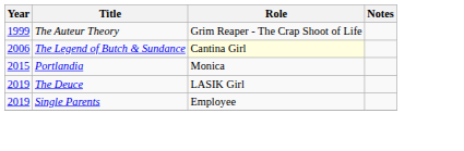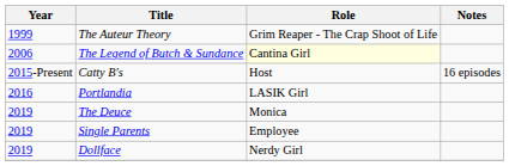 <table class="wikitable sortable">
 <tr>
 <th>Year</th>
 <th>Title</th>
 <th>Role</th>
 <th class="unsortable">Notes</th>
 </tr>
 <tr>
 <td><a href='#'>1999</a></td>
 <td><em>The Auteur Theory</em></td>
 <td>Grim Reaper - The Crap Shoot of Life</td>
 <td></td>
 </tr>
 <tr>
 <td><a href='#'>2006</a></td>
 <td><em><a href='#'>The Legend of Butch & Sundance</a></em></td>
 <td style="background: lightyellow;">Cantina Girl</td>
 <td></td>
 </tr>
 <tr>
-<td><a href='#'>2015</a></td>
+<td><a href='#'>2015</a>-Present</td>
+<td><em>Catty B's</em></td>
+<td>Host</td>
+<td>16 episodes</td>
+</tr>
+<tr>
+<td><a href='#'>2016</a></td>
 <td><em><a href='#'>Portlandia</a></em></td>
-<td>Monica</td>
+<td>LASIK Girl</td>
 <td></td>
 </tr>
 <tr>
 <td><a href='#'>2019</a></td>
 <td><em><a href='#'>The Deuce</a></em></td>
-<td>LASIK Girl</td>
+<td>Monica</td>
 <td></td>
 </tr>
 <tr>
 <td><a href='#'>2019</a></td>
 <td><em><a href='#'>Single Parents</a></em></td>
 <td>Employee</td>
 <td></td>
 </tr>
 <tr>
+<td><a href='#'>2019</a></td>
+<td><em><a href='#'>Dollface</a></em></td>
+<td>Nerdy Girl</td>
+<td></td>
+</tr>
+<tr>
 </tr>
 </table>
